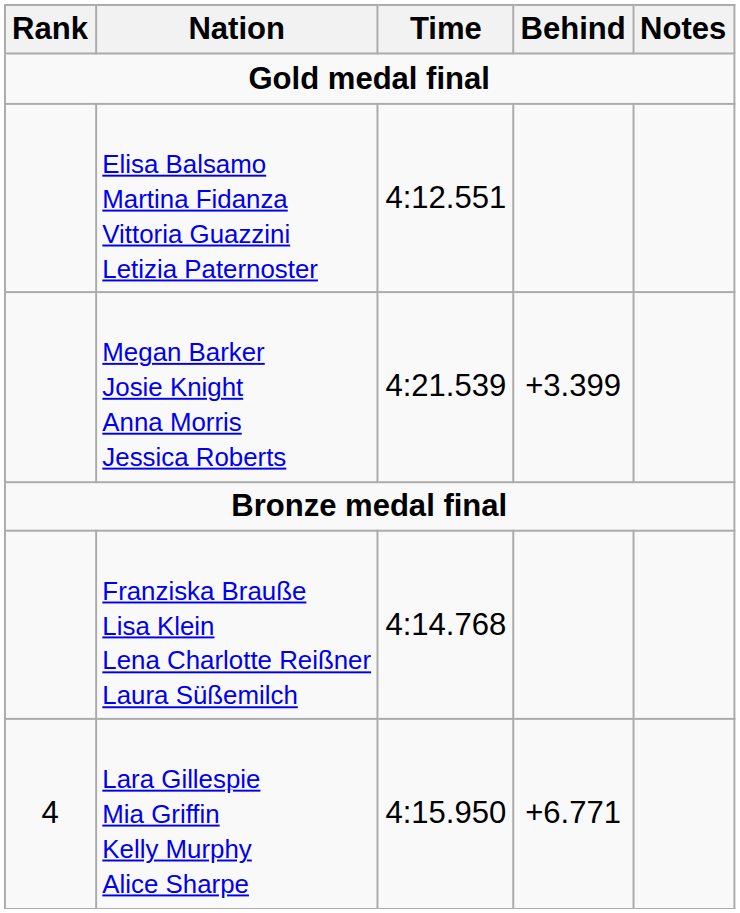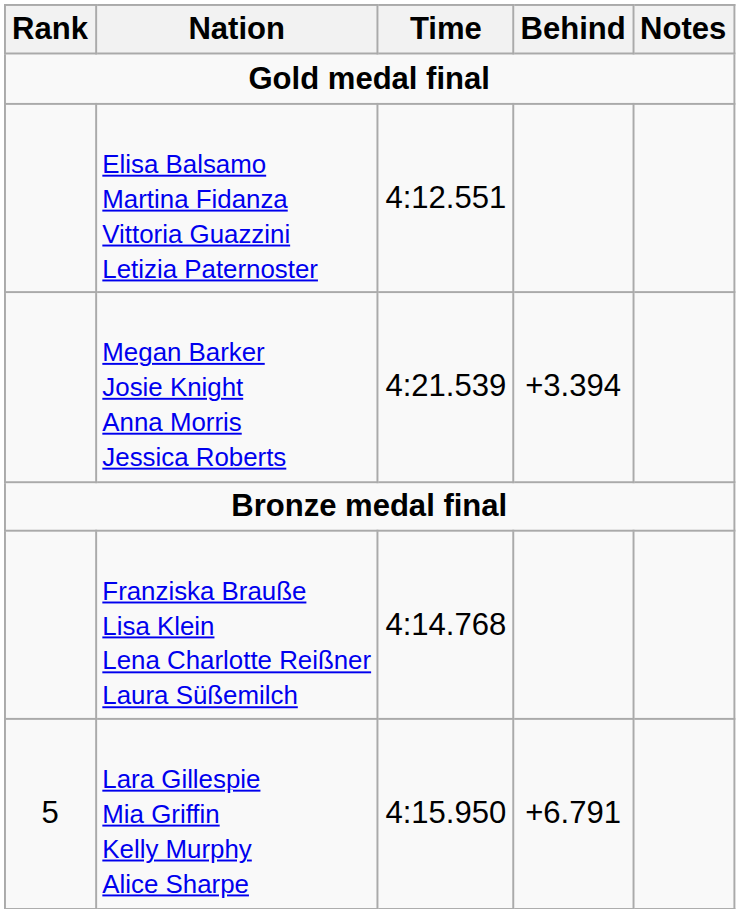 <table class="wikitable" style="text-align:center">
 <tr>
 <th>Rank</th>
 <th>Nation</th>
 <th>Time</th>
 <th>Behind</th>
 <th>Notes</th>
 </tr>
 <tr>
 <td colspan=5><strong>Gold medal final</strong></td>
 </tr>
 <tr>
 <td></td>
 <td align=left><br><small><a href='#'>Elisa Balsamo</a><br><a href='#'>Martina Fidanza</a><br><a href='#'>Vittoria Guazzini</a><br><a href='#'>Letizia Paternoster</a></small></td>
 <td>4:12.551</td>
 <td></td>
 <td></td>
 </tr>
 <tr>
 <td></td>
 <td align=left><br><small><a href='#'>Megan Barker</a><br><a href='#'>Josie Knight</a><br><a href='#'>Anna Morris</a><br><a href='#'>Jessica Roberts</a></small></td>
 <td>4:21.539</td>
-<td>+3.399</td>
+<td>+3.394</td>
 <td></td>
 </tr>
 <tr>
 <td colspan=5><strong>Bronze medal final</strong></td>
 </tr>
 <tr>
 <td></td>
 <td align=left><br><small><a href='#'>Franziska Brauße</a><br><a href='#'>Lisa Klein</a><br><a href='#'>Lena Charlotte Reißner</a><br><a href='#'>Laura Süßemilch</a></small></td>
 <td>4:14.768</td>
 <td></td>
 <td></td>
 </tr>
 <tr>
-<td>4</td>
+<td>5</td>
 <td align=left><br><small><a href='#'>Lara Gillespie</a><br><a href='#'>Mia Griffin</a><br><a href='#'>Kelly Murphy</a><br><a href='#'>Alice Sharpe</a></small></td>
 <td>4:15.950</td>
-<td>+6.771</td>
+<td>+6.791</td>
 <td></td>
 </tr>
 </table>
